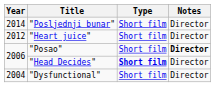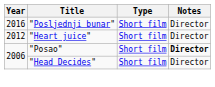 <table class="wikitable">
 <tr>
 <th>Year</th>
 <th>Title</th>
 <th>Type</th>
 <th>Notes</th>
 </tr>
 <tr>
-<td>2014</td>
+<td>2016</td>
 <td>"<a href='#'>Posljednji bunar</a>"</td>
 <td><a href='#'>Short film</a></td>
 <td>Director</td>
 </tr>
 <tr>
 <td>2012</td>
 <td>"<a href='#'>Heart juice</a>"</td>
 <td><a href='#'>Short film</a></td>
 <td>Director</td>
 </tr>
 <tr>
 <td rowspan=2>2006</td>
 <td>"Posao"</td>
 <td><a href='#'>Short film</a></td>
 <td><strong>Director</strong></td>
 </tr>
 <tr>
 <td>"<a href='#'>Head Decides</a>"</td>
-<td><strong><a href='#'>Short film</a></strong></td>
-<td>Director</td>
-</tr>
-<tr>
-<td>2004</td>
-<td>"Dysfunctional"</td>
 <td><a href='#'>Short film</a></td>
 <td>Director</td>
 </tr>
 </table>
